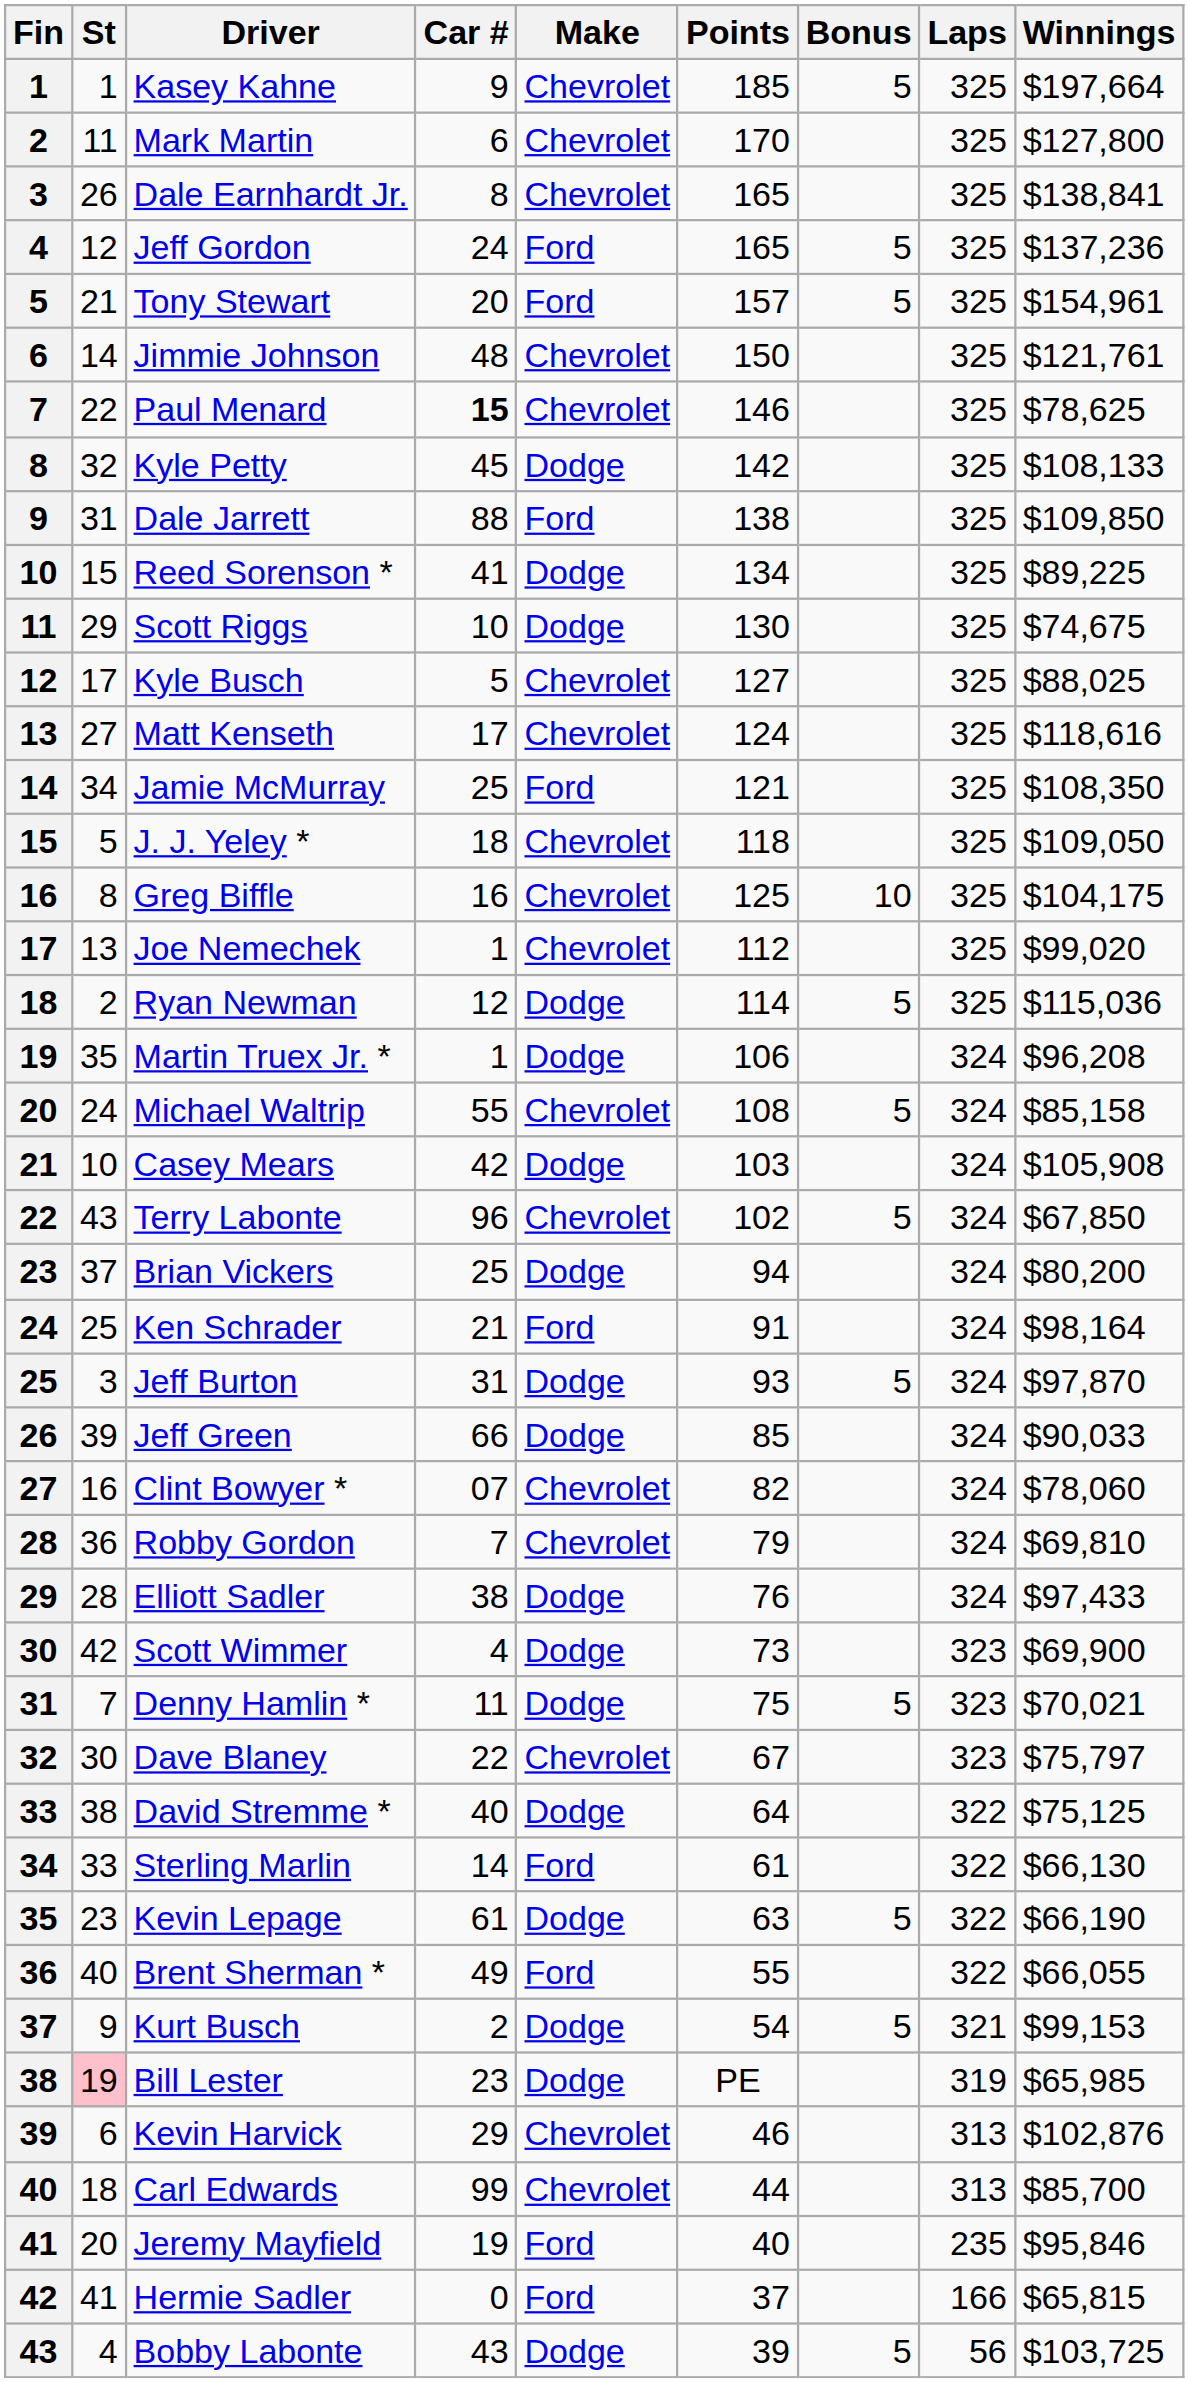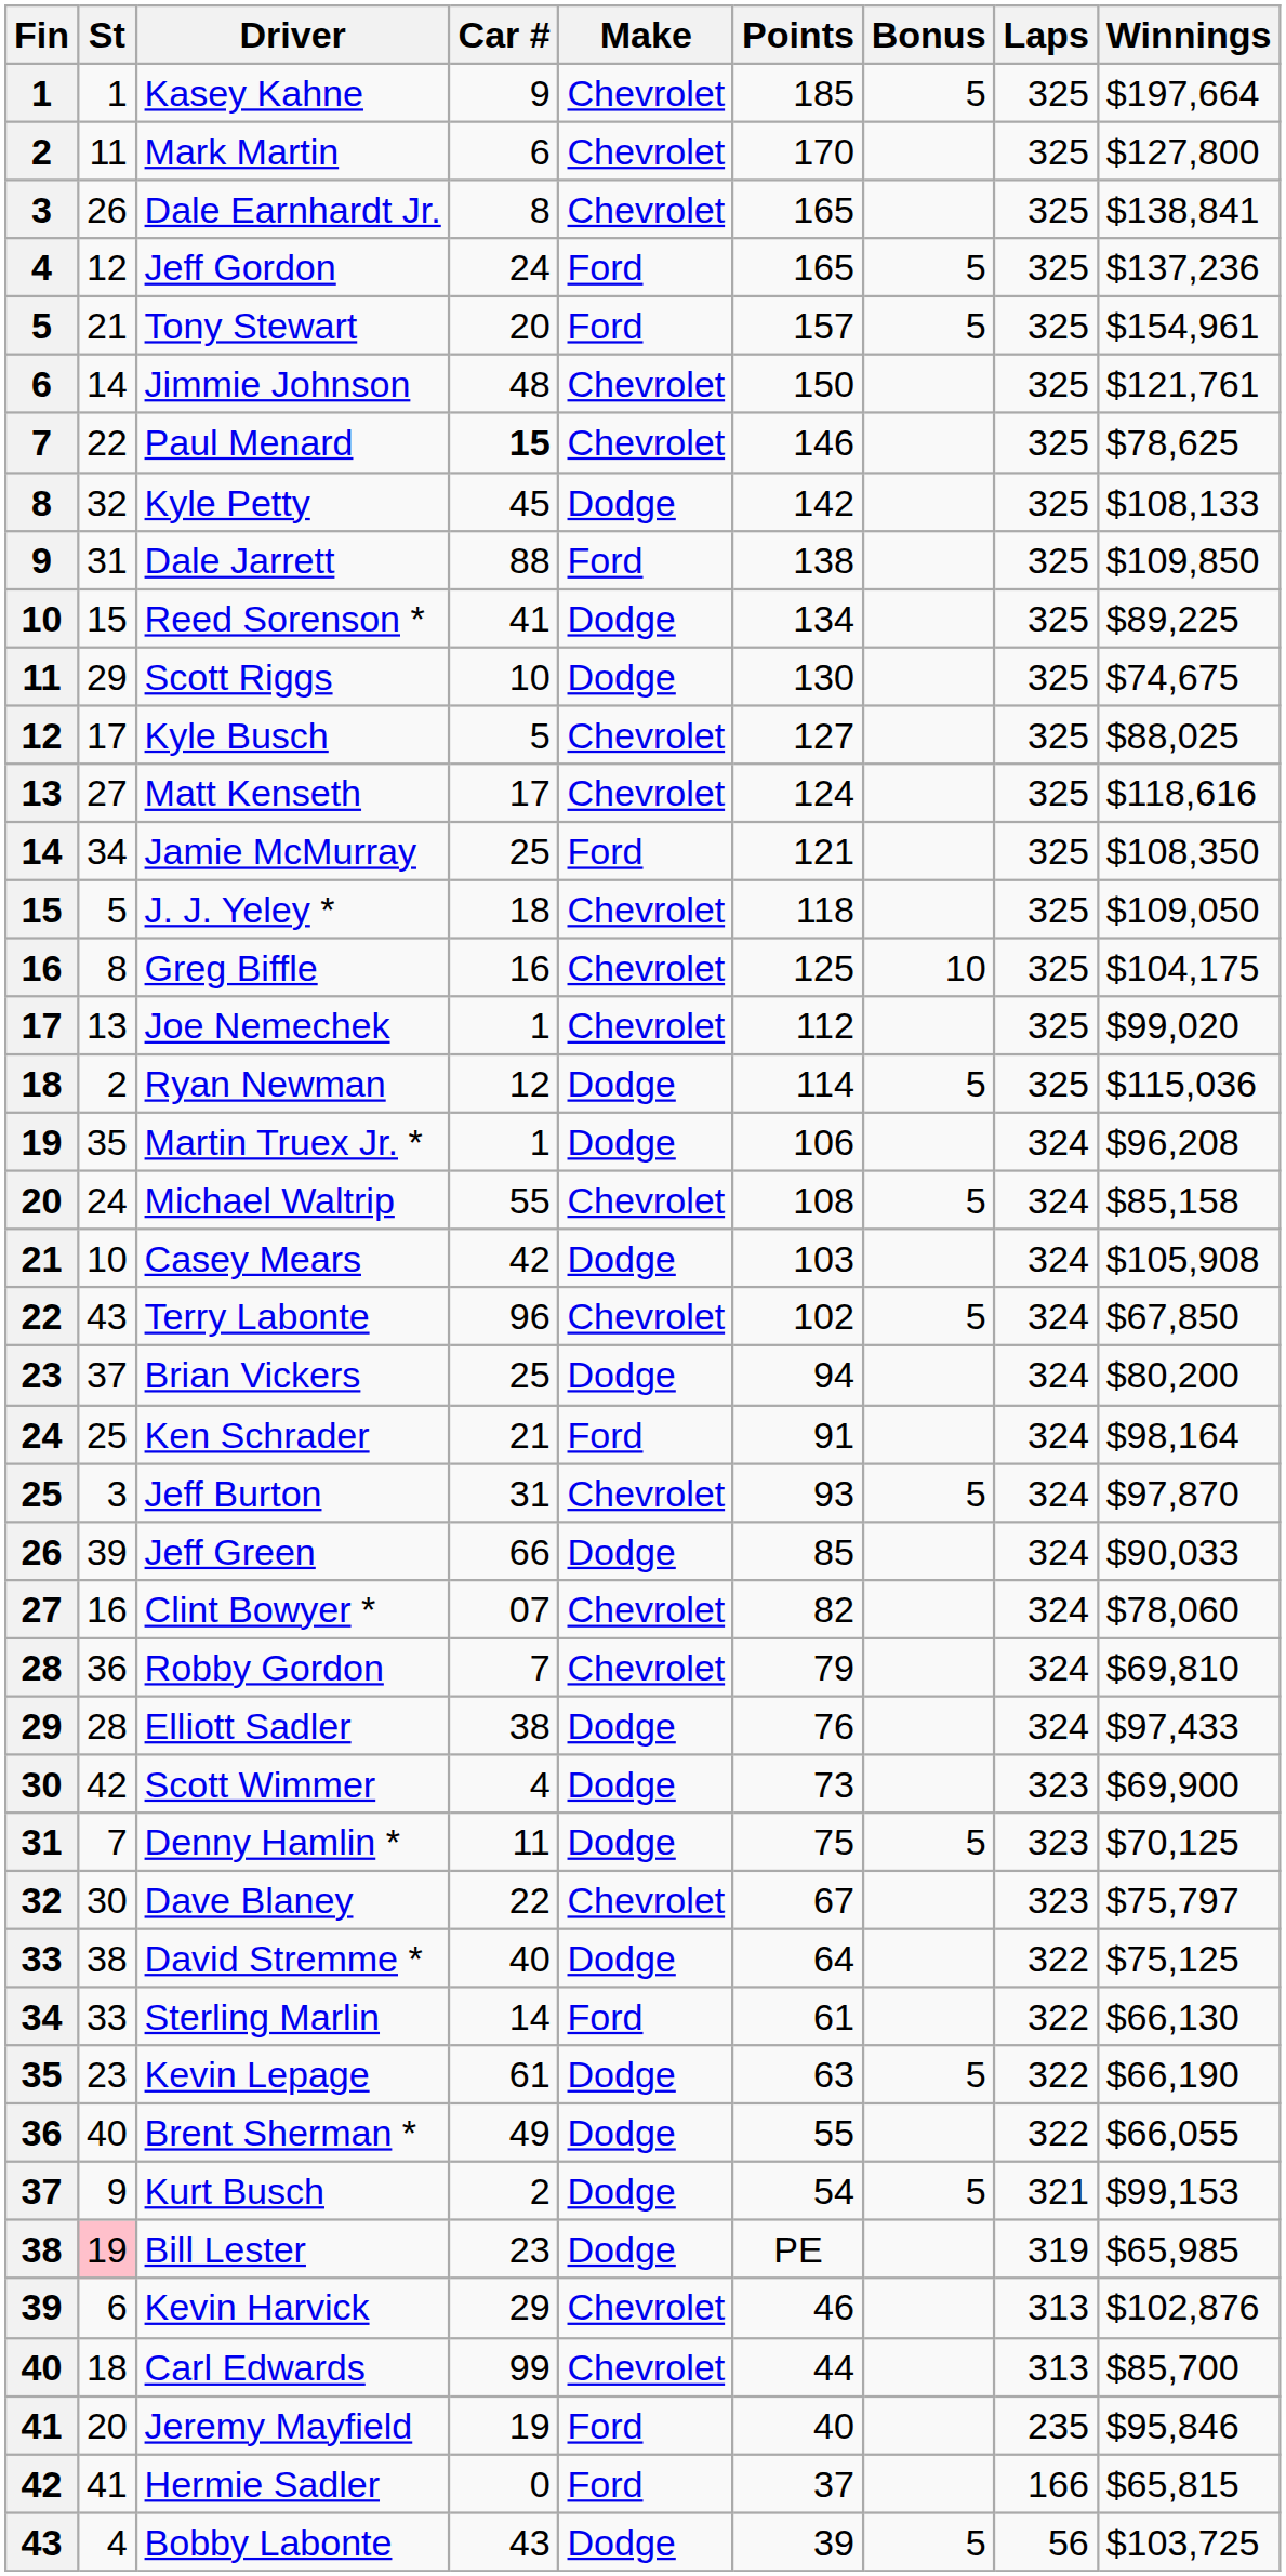 <table class="wikitable" style="font-size: 95%;">
 <tr>
 <th>Fin</th>
 <th>St</th>
 <th>Driver</th>
 <th>Car #</th>
 <th>Make</th>
 <th>Points</th>
 <th>Bonus</th>
 <th>Laps</th>
 <th>Winnings</th>
 </tr>
 <tr>
 <th>1</th>
 <td align="right">1</td>
 <td><a href='#'>Kasey Kahne</a></td>
 <td align="right">9</td>
 <td><a href='#'>Chevrolet</a></td>
 <td align="right">185</td>
 <td align="right">5</td>
 <td align="right">325</td>
 <td>$197,664</td>
 </tr>
 <tr>
 <th>2</th>
 <td align="right">11</td>
 <td><a href='#'>Mark Martin</a></td>
 <td align="right">6</td>
 <td><a href='#'>Chevrolet</a></td>
 <td align="right">170</td>
 <td></td>
 <td align="right">325</td>
 <td>$127,800</td>
 </tr>
 <tr>
 <th>3</th>
 <td align="right">26</td>
 <td><a href='#'>Dale Earnhardt Jr.</a></td>
 <td align="right">8</td>
 <td><a href='#'>Chevrolet</a></td>
 <td align="right">165</td>
 <td></td>
 <td align="right">325</td>
 <td>$138,841</td>
 </tr>
 <tr>
 <th>4</th>
 <td align="right">12</td>
 <td><a href='#'>Jeff Gordon</a></td>
 <td align="right">24</td>
 <td><a href='#'>Ford</a></td>
 <td align="right">165</td>
 <td align="right">5</td>
 <td align="right">325</td>
 <td>$137,236</td>
 </tr>
 <tr>
 <th>5</th>
 <td align="right">21</td>
 <td><a href='#'>Tony Stewart</a></td>
 <td align="right">20</td>
 <td><a href='#'>Ford</a></td>
 <td align="right">157</td>
 <td align="right">5</td>
 <td align="right">325</td>
 <td>$154,961</td>
 </tr>
 <tr>
 <th>6</th>
 <td align="right">14</td>
 <td><a href='#'>Jimmie Johnson</a></td>
 <td align="right">48</td>
 <td><a href='#'>Chevrolet</a></td>
 <td align="right">150</td>
 <td></td>
 <td align="right">325</td>
 <td>$121,761</td>
 </tr>
 <tr>
 <th>7</th>
 <td align="right">22</td>
 <td><a href='#'>Paul Menard</a></td>
 <td align="right"><strong>15</strong></td>
 <td><a href='#'>Chevrolet</a></td>
 <td align="right">146</td>
 <td></td>
 <td align="right">325</td>
 <td>$78,625</td>
 </tr>
 <tr>
 <th>8</th>
 <td align="right">32</td>
 <td><a href='#'>Kyle Petty</a></td>
 <td align="right">45</td>
 <td><a href='#'>Dodge</a></td>
 <td align="right">142</td>
 <td></td>
 <td align="right">325</td>
 <td>$108,133</td>
 </tr>
 <tr>
 <th>9</th>
 <td align="right">31</td>
 <td><a href='#'>Dale Jarrett</a></td>
 <td align="right">88</td>
 <td><a href='#'>Ford</a></td>
 <td align="right">138</td>
 <td></td>
 <td align="right">325</td>
 <td>$109,850</td>
 </tr>
 <tr>
 <th>10</th>
 <td align="right">15</td>
 <td><a href='#'>Reed Sorenson</a> *</td>
 <td align="right">41</td>
 <td><a href='#'>Dodge</a></td>
 <td align="right">134</td>
 <td></td>
 <td align="right">325</td>
 <td>$89,225</td>
 </tr>
 <tr>
 <th>11</th>
 <td align="right">29</td>
 <td><a href='#'>Scott Riggs</a></td>
 <td align="right">10</td>
 <td><a href='#'>Dodge</a></td>
 <td align="right">130</td>
 <td></td>
 <td align="right">325</td>
 <td>$74,675</td>
 </tr>
 <tr>
 <th>12</th>
 <td align="right">17</td>
 <td><a href='#'>Kyle Busch</a></td>
 <td align="right">5</td>
 <td><a href='#'>Chevrolet</a></td>
 <td align="right">127</td>
 <td></td>
 <td align="right">325</td>
 <td>$88,025</td>
 </tr>
 <tr>
 <th>13</th>
 <td align="right">27</td>
 <td><a href='#'>Matt Kenseth</a></td>
 <td align="right">17</td>
 <td><a href='#'>Chevrolet</a></td>
 <td align="right">124</td>
 <td></td>
 <td align="right">325</td>
 <td>$118,616</td>
 </tr>
 <tr>
 <th>14</th>
 <td align="right">34</td>
 <td><a href='#'>Jamie McMurray</a></td>
 <td align="right">25</td>
 <td><a href='#'>Ford</a></td>
 <td align="right">121</td>
 <td></td>
 <td align="right">325</td>
 <td>$108,350</td>
 </tr>
 <tr>
 <th>15</th>
 <td align="right">5</td>
 <td><a href='#'>J. J. Yeley</a> *</td>
 <td align="right">18</td>
 <td><a href='#'>Chevrolet</a></td>
 <td align="right">118</td>
 <td></td>
 <td align="right">325</td>
 <td>$109,050</td>
 </tr>
 <tr>
 <th>16</th>
 <td align="right">8</td>
 <td><a href='#'>Greg Biffle</a></td>
 <td align="right">16</td>
 <td><a href='#'>Chevrolet</a></td>
 <td align="right">125</td>
 <td align="right">10</td>
 <td align="right">325</td>
 <td>$104,175</td>
 </tr>
 <tr>
 <th>17</th>
 <td align="right">13</td>
 <td><a href='#'>Joe Nemechek</a></td>
 <td align="right">1</td>
 <td><a href='#'>Chevrolet</a></td>
 <td align="right">112</td>
 <td></td>
 <td align="right">325</td>
 <td>$99,020</td>
 </tr>
 <tr>
 <th>18</th>
 <td align="right">2</td>
 <td><a href='#'>Ryan Newman</a></td>
 <td align="right">12</td>
 <td><a href='#'>Dodge</a></td>
 <td align="right">114</td>
 <td align="right">5</td>
 <td align="right">325</td>
 <td>$115,036</td>
 </tr>
 <tr>
 <th>19</th>
 <td align="right">35</td>
 <td><a href='#'>Martin Truex Jr.</a> *</td>
 <td align="right">1</td>
 <td><a href='#'>Dodge</a></td>
 <td align="right">106</td>
 <td></td>
 <td align="right">324</td>
 <td>$96,208</td>
 </tr>
 <tr>
 <th>20</th>
 <td align="right">24</td>
 <td><a href='#'>Michael Waltrip</a></td>
 <td align="right">55</td>
 <td><a href='#'>Chevrolet</a></td>
 <td align="right">108</td>
 <td align="right">5</td>
 <td align="right">324</td>
 <td>$85,158</td>
 </tr>
 <tr>
 <th>21</th>
 <td align="right">10</td>
 <td><a href='#'>Casey Mears</a></td>
 <td align="right">42</td>
 <td><a href='#'>Dodge</a></td>
 <td align="right">103</td>
 <td></td>
 <td align="right">324</td>
 <td>$105,908</td>
 </tr>
 <tr>
 <th>22</th>
 <td align="right">43</td>
 <td><a href='#'>Terry Labonte</a></td>
 <td align="right">96</td>
 <td><a href='#'>Chevrolet</a></td>
 <td align="right">102</td>
 <td align="right">5</td>
 <td align="right">324</td>
 <td>$67,850</td>
 </tr>
 <tr>
 <th>23</th>
 <td align="right">37</td>
 <td><a href='#'>Brian Vickers</a></td>
 <td align="right">25</td>
 <td><a href='#'>Dodge</a></td>
 <td align="right">94</td>
 <td></td>
 <td align="right">324</td>
 <td>$80,200</td>
 </tr>
 <tr>
 <th>24</th>
 <td align="right">25</td>
 <td><a href='#'>Ken Schrader</a></td>
 <td align="right">21</td>
 <td><a href='#'>Ford</a></td>
 <td align="right">91</td>
 <td></td>
 <td align="right">324</td>
 <td>$98,164</td>
 </tr>
 <tr>
 <th>25</th>
 <td align="right">3</td>
 <td><a href='#'>Jeff Burton</a></td>
 <td align="right">31</td>
-<td><a href='#'>Dodge</a></td>
+<td><a href='#'>Chevrolet</a></td>
 <td align="right">93</td>
 <td align="right">5</td>
 <td align="right">324</td>
 <td>$97,870</td>
 </tr>
 <tr>
 <th>26</th>
 <td align="right">39</td>
 <td><a href='#'>Jeff Green</a></td>
 <td align="right">66</td>
 <td><a href='#'>Dodge</a></td>
 <td align="right">85</td>
 <td></td>
 <td align="right">324</td>
 <td>$90,033</td>
 </tr>
 <tr>
 <th>27</th>
 <td align="right">16</td>
 <td><a href='#'>Clint Bowyer</a> *</td>
 <td align="right">07</td>
 <td><a href='#'>Chevrolet</a></td>
 <td align="right">82</td>
 <td></td>
 <td align="right">324</td>
 <td>$78,060</td>
 </tr>
 <tr>
 <th>28</th>
 <td align="right">36</td>
 <td><a href='#'>Robby Gordon</a></td>
 <td align="right">7</td>
 <td><a href='#'>Chevrolet</a></td>
 <td align="right">79</td>
 <td></td>
 <td align="right">324</td>
 <td>$69,810</td>
 </tr>
 <tr>
 <th>29</th>
 <td align="right">28</td>
 <td><a href='#'>Elliott Sadler</a></td>
 <td align="right">38</td>
 <td><a href='#'>Dodge</a></td>
 <td align="right">76</td>
 <td></td>
 <td align="right">324</td>
 <td>$97,433</td>
 </tr>
 <tr>
 <th>30</th>
 <td align="right">42</td>
 <td><a href='#'>Scott Wimmer</a></td>
 <td align="right">4</td>
 <td><a href='#'>Dodge</a></td>
 <td align="right">73</td>
 <td></td>
 <td align="right">323</td>
 <td>$69,900</td>
 </tr>
 <tr>
 <th>31</th>
 <td align="right">7</td>
 <td><a href='#'>Denny Hamlin</a> *</td>
 <td align="right">11</td>
 <td><a href='#'>Dodge</a></td>
 <td align="right">75</td>
 <td align="right">5</td>
 <td align="right">323</td>
-<td>$70,021</td>
+<td>$70,125</td>
 </tr>
 <tr>
 <th>32</th>
 <td align="right">30</td>
 <td><a href='#'>Dave Blaney</a></td>
 <td align="right">22</td>
 <td><a href='#'>Chevrolet</a></td>
 <td align="right">67</td>
 <td></td>
 <td align="right">323</td>
 <td>$75,797</td>
 </tr>
 <tr>
 <th>33</th>
 <td align="right">38</td>
 <td><a href='#'>David Stremme</a> *</td>
 <td align="right">40</td>
 <td><a href='#'>Dodge</a></td>
 <td align="right">64</td>
 <td></td>
 <td align="right">322</td>
 <td>$75,125</td>
 </tr>
 <tr>
 <th>34</th>
 <td align="right">33</td>
 <td><a href='#'>Sterling Marlin</a></td>
 <td align="right">14</td>
 <td><a href='#'>Ford</a></td>
 <td align="right">61</td>
 <td></td>
 <td align="right">322</td>
 <td>$66,130</td>
 </tr>
 <tr>
 <th>35</th>
 <td align="right">23</td>
 <td><a href='#'>Kevin Lepage</a></td>
 <td align="right">61</td>
 <td><a href='#'>Dodge</a></td>
 <td align="right">63</td>
 <td align="right">5</td>
 <td align="right">322</td>
 <td>$66,190</td>
 </tr>
 <tr>
 <th>36</th>
 <td align="right">40</td>
 <td><a href='#'>Brent Sherman</a> *</td>
 <td align="right">49</td>
-<td><a href='#'>Ford</a></td>
+<td><a href='#'>Dodge</a></td>
 <td align="right">55</td>
 <td></td>
 <td align="right">322</td>
 <td>$66,055</td>
 </tr>
 <tr>
 <th>37</th>
 <td align="right">9</td>
 <td><a href='#'>Kurt Busch</a></td>
 <td align="right">2</td>
 <td><a href='#'>Dodge</a></td>
 <td align="right">54</td>
 <td align="right">5</td>
 <td align="right">321</td>
 <td>$99,153</td>
 </tr>
 <tr>
 <th>38</th>
 <td align="right" style="background: pink;">19</td>
 <td><a href='#'>Bill Lester</a></td>
 <td align="right">23</td>
 <td><a href='#'>Dodge</a></td>
 <td align="center">PE</td>
 <td></td>
 <td align="right">319</td>
 <td>$65,985</td>
 </tr>
 <tr>
 <th>39</th>
 <td align="right">6</td>
 <td><a href='#'>Kevin Harvick</a></td>
 <td align="right">29</td>
 <td><a href='#'>Chevrolet</a></td>
 <td align="right">46</td>
 <td></td>
 <td align="right">313</td>
 <td>$102,876</td>
 </tr>
 <tr>
 <th>40</th>
 <td align="right">18</td>
 <td><a href='#'>Carl Edwards</a></td>
 <td align="right">99</td>
 <td><a href='#'>Chevrolet</a></td>
 <td align="right">44</td>
 <td></td>
 <td align="right">313</td>
 <td>$85,700</td>
 </tr>
 <tr>
 <th>41</th>
 <td align="right">20</td>
 <td><a href='#'>Jeremy Mayfield</a></td>
 <td align="right">19</td>
 <td><a href='#'>Ford</a></td>
 <td align="right">40</td>
 <td></td>
 <td align="right">235</td>
 <td>$95,846</td>
 </tr>
 <tr>
 <th>42</th>
 <td align="right">41</td>
 <td><a href='#'>Hermie Sadler</a></td>
 <td align="right">0</td>
 <td><a href='#'>Ford</a></td>
 <td align="right">37</td>
 <td></td>
 <td align="right">166</td>
 <td>$65,815</td>
 </tr>
 <tr>
 <th>43</th>
 <td align="right">4</td>
 <td><a href='#'>Bobby Labonte</a></td>
 <td align="right">43</td>
 <td><a href='#'>Dodge</a></td>
 <td align="right">39</td>
 <td align="right">5</td>
 <td align="right">56</td>
 <td>$103,725</td>
 </tr>
 </table>
